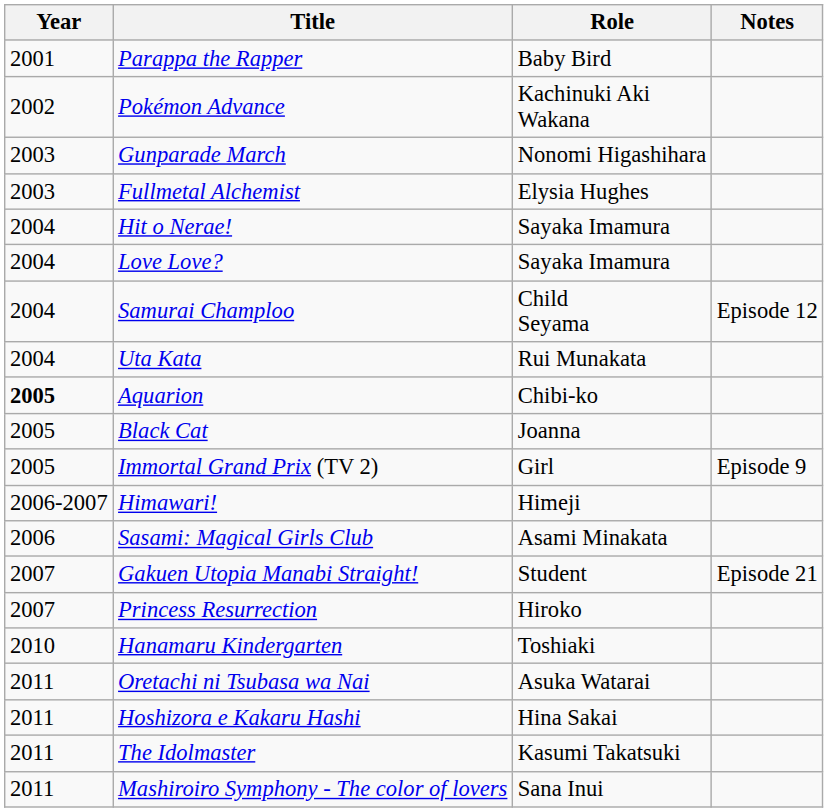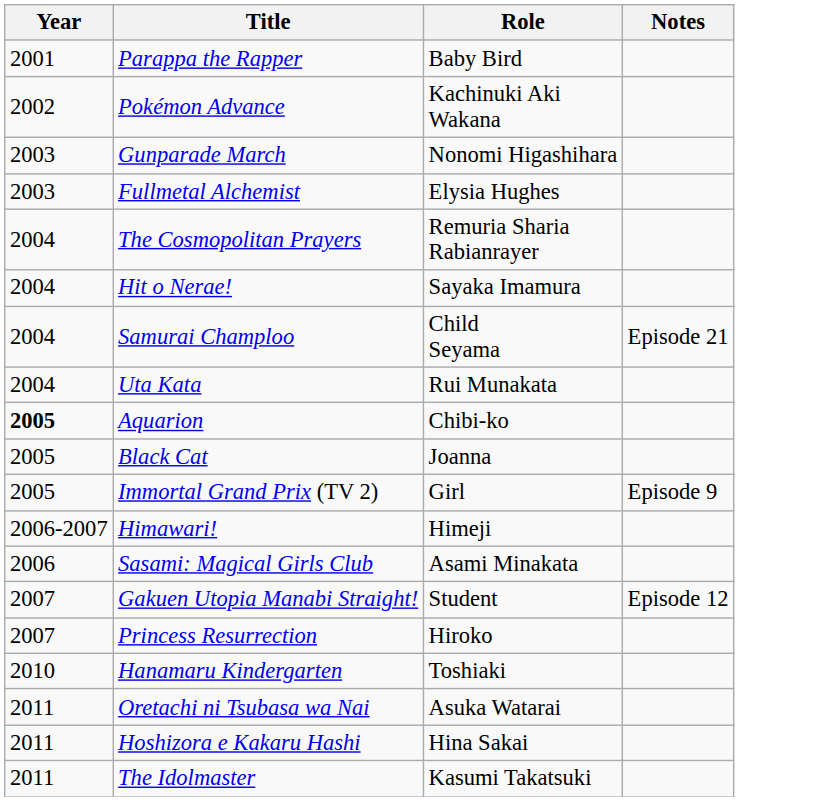 <table class="wikitable plainrowheaders sortable">
 <tr>
 <th scope="col">Year</th>
 <th scope="col">Title</th>
 <th scope="col">Role</th>
 <th scope="col" class="unsortable">Notes</th>
 </tr>
 <tr>
 <td>2001</td>
 <td><em><a href='#'>Parappa the Rapper</a></em></td>
 <td>Baby Bird</td>
 <td></td>
 </tr>
 <tr>
 <td>2002</td>
 <td><em><a href='#'>Pokémon Advance</a></em></td>
 <td>Kachinuki Aki<br>Wakana</td>
 <td></td>
 </tr>
 <tr>
 <td>2003</td>
 <td><em><a href='#'>Gunparade March</a></em></td>
 <td>Nonomi Higashihara</td>
 <td></td>
 </tr>
 <tr>
 <td>2003</td>
 <td><em><a href='#'>Fullmetal Alchemist</a></em></td>
 <td>Elysia Hughes</td>
 <td></td>
 </tr>
 <tr>
 <td>2004</td>
-<td><em><a href='#'>Hit o Nerae!</a></em></td>
-<td>Sayaka Imamura</td>
+<td><em><a href='#'>The Cosmopolitan Prayers</a></em></td>
+<td>Remuria Sharia<br>Rabianrayer</td>
 <td></td>
 </tr>
 <tr>
 <td>2004</td>
-<td><em><a href='#'>Love Love?</a></em></td>
+<td><em><a href='#'>Hit o Nerae!</a></em></td>
 <td>Sayaka Imamura</td>
 <td></td>
 </tr>
 <tr>
 <td>2004</td>
 <td><em><a href='#'>Samurai Champloo</a></em></td>
 <td>Child<br>Seyama</td>
-<td>Episode 12</td>
+<td>Episode 21</td>
 </tr>
 <tr>
 <td>2004</td>
 <td><em><a href='#'>Uta Kata</a></em></td>
 <td>Rui Munakata</td>
 <td></td>
 </tr>
 <tr>
 <td><strong>2005</strong></td>
 <td><em><a href='#'>Aquarion</a></em></td>
 <td>Chibi-ko</td>
 <td></td>
 </tr>
 <tr>
 <td>2005</td>
 <td><em><a href='#'>Black Cat</a></em></td>
 <td>Joanna</td>
 <td></td>
 </tr>
 <tr>
 <td>2005</td>
 <td><em><a href='#'>Immortal Grand Prix</a></em> (TV 2)</td>
 <td>Girl</td>
 <td>Episode 9</td>
 </tr>
 <tr>
 <td>2006-2007</td>
 <td><em><a href='#'>Himawari!</a></em></td>
 <td>Himeji</td>
 <td></td>
 </tr>
 <tr>
 <td>2006</td>
 <td><em><a href='#'>Sasami: Magical Girls Club</a></em></td>
 <td>Asami Minakata</td>
 <td></td>
 </tr>
 <tr>
 <td>2007</td>
 <td><em><a href='#'>Gakuen Utopia Manabi Straight!</a></em></td>
 <td>Student</td>
-<td>Episode 21</td>
+<td>Episode 12</td>
 </tr>
 <tr>
 <td>2007</td>
 <td><em><a href='#'>Princess Resurrection</a></em></td>
 <td>Hiroko</td>
 <td></td>
 </tr>
 <tr>
 <td>2010</td>
 <td><em><a href='#'>Hanamaru Kindergarten</a></em></td>
 <td>Toshiaki</td>
 <td></td>
 </tr>
 <tr>
 <td>2011</td>
 <td><em><a href='#'>Oretachi ni Tsubasa wa Nai</a></em></td>
 <td>Asuka Watarai</td>
 <td></td>
 </tr>
 <tr>
 <td>2011</td>
 <td><em><a href='#'>Hoshizora e Kakaru Hashi</a></em></td>
 <td>Hina Sakai</td>
 <td></td>
 </tr>
 <tr>
 <td>2011</td>
 <td><em><a href='#'>The Idolmaster</a></em></td>
 <td>Kasumi Takatsuki</td>
 <td></td>
 </tr>
-<tr>
-<td>2011</td>
-<td><em><a href='#'>Mashiroiro Symphony - The color of lovers</a></em></td>
-<td>Sana Inui</td>
-<td></td>
-</tr>
 </table>
